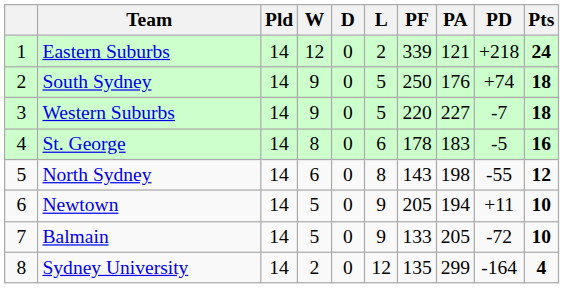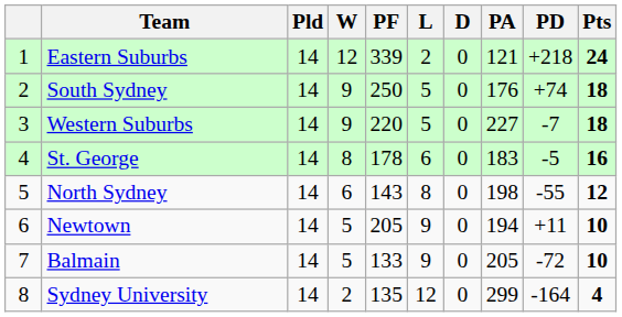 <table class="wikitable" style="text-align:center;">
 <tr>
 <th style="width:20px;" abbr="Position"></th>
 <th width=175>Team</th>
 <th style="width:20px;" abbr="Played">Pld</th>
 <th style="width:20px;" abbr="Won">W</th>
+<th style="width:20px;" abbr="Points for">PF</th>
+<th style="width:20px;" abbr="Lost">L</th>
 <th style="width:20px;" abbr="Drawn">D</th>
-<th style="width:20px;" abbr="Lost">L</th>
-<th style="width:20px;" abbr="Points for">PF</th>
 <th style="width:20px;" abbr="Points against">PA</th>
 <th style="width:20px;" abbr="Points difference">PD</th>
 <th style="width:20px;" abbr="Points">Pts</th>
 </tr>
 <tr style="background:#cfc;">
 <td>1</td>
 <td style="text-align:left;"> <a href='#'>Eastern Suburbs</a></td>
 <td>14</td>
 <td>12</td>
+<td>339</td>
+<td>2</td>
 <td>0</td>
-<td>2</td>
-<td>339</td>
 <td>121</td>
 <td>+218</td>
 <td><strong>24</strong></td>
 </tr>
 <tr style="background:#cfc;">
 <td>2</td>
 <td style="text-align:left;"> <a href='#'>South Sydney</a></td>
 <td>14</td>
 <td>9</td>
+<td>250</td>
+<td>5</td>
 <td>0</td>
-<td>5</td>
-<td>250</td>
 <td>176</td>
 <td>+74</td>
 <td><strong>18</strong></td>
 </tr>
 <tr style="background:#cfc;">
 <td>3</td>
 <td style="text-align:left;"> <a href='#'>Western Suburbs</a></td>
 <td>14</td>
 <td>9</td>
+<td>220</td>
+<td>5</td>
 <td>0</td>
-<td>5</td>
-<td>220</td>
 <td>227</td>
 <td>-7</td>
 <td><strong>18</strong></td>
 </tr>
 <tr style="background:#cfc;">
 <td>4</td>
 <td style="text-align:left;"> <a href='#'>St. George</a></td>
 <td>14</td>
 <td>8</td>
+<td>178</td>
+<td>6</td>
 <td>0</td>
-<td>6</td>
-<td>178</td>
 <td>183</td>
 <td>-5</td>
 <td><strong>16</strong></td>
 </tr>
 <tr>
 <td>5</td>
 <td style="text-align:left;"> <a href='#'>North Sydney</a></td>
 <td>14</td>
 <td>6</td>
+<td>143</td>
+<td>8</td>
 <td>0</td>
-<td>8</td>
-<td>143</td>
 <td>198</td>
 <td>-55</td>
 <td><strong>12</strong></td>
 </tr>
 <tr>
 <td>6</td>
 <td style="text-align:left;"> <a href='#'>Newtown</a></td>
 <td>14</td>
 <td>5</td>
+<td>205</td>
+<td>9</td>
 <td>0</td>
-<td>9</td>
-<td>205</td>
 <td>194</td>
 <td>+11</td>
 <td><strong>10</strong></td>
 </tr>
 <tr>
 <td>7</td>
 <td style="text-align:left;"> <a href='#'>Balmain</a></td>
 <td>14</td>
 <td>5</td>
+<td>133</td>
+<td>9</td>
 <td>0</td>
-<td>9</td>
-<td>133</td>
 <td>205</td>
 <td>-72</td>
 <td><strong>10</strong></td>
 </tr>
 <tr>
 <td>8</td>
 <td style="text-align:left;"> <a href='#'>Sydney University</a></td>
 <td>14</td>
 <td>2</td>
+<td>135</td>
+<td>12</td>
 <td>0</td>
-<td>12</td>
-<td>135</td>
 <td>299</td>
 <td>-164</td>
 <td><strong>4</strong></td>
 </tr>
 </table>
